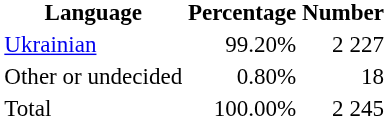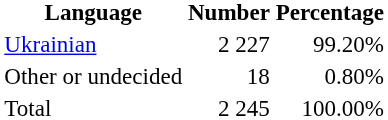 <table class="standard">
 <tr>
 <th>Language</th>
+<th>Number</th>
 <th>Percentage</th>
-<th>Number</th>
 </tr>
 <tr>
 <td><a href='#'>Ukrainian</a></td>
+<td align="right">2 227</td>
 <td align="right">99.20%</td>
-<td align="right">2 227</td>
 </tr>
 <tr>
 <td>Other or undecided</td>
+<td align="right">18</td>
 <td align="right">0.80%</td>
-<td align="right">18</td>
 </tr>
 <tr>
 <td>Total</td>
+<td align="right">2 245</td>
 <td align="right">100.00%</td>
-<td align="right">2 245</td>
 </tr>
 </table>
